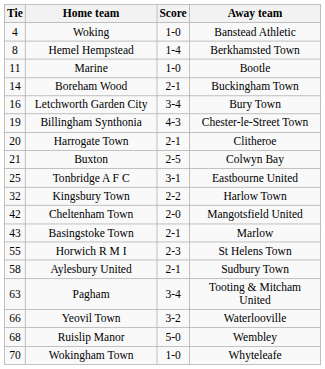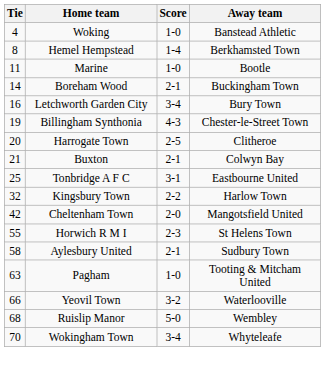 <table class="wikitable" style="text-align:center;">
 <tr>
 <th width=20>Tie</th>
 <th width=175>Home team</th>
 <th width=20>Score</th>
 <th width=175>Away team</th>
 </tr>
 <tr>
 <td>4</td>
 <td>Woking</td>
 <td>1-0</td>
 <td>Banstead Athletic</td>
 </tr>
 <tr>
 <td>8</td>
 <td>Hemel Hempstead</td>
 <td>1-4</td>
 <td>Berkhamsted Town</td>
 </tr>
 <tr>
 <td>11</td>
 <td>Marine</td>
 <td>1-0</td>
 <td>Bootle</td>
 </tr>
 <tr>
 <td>14</td>
 <td>Boreham Wood</td>
 <td>2-1</td>
 <td>Buckingham Town</td>
 </tr>
 <tr>
 <td>16</td>
 <td>Letchworth Garden City</td>
 <td>3-4</td>
 <td>Bury Town</td>
 </tr>
 <tr>
 <td>19</td>
 <td>Billingham Synthonia</td>
 <td>4-3</td>
 <td>Chester-le-Street Town</td>
 </tr>
 <tr>
 <td>20</td>
 <td>Harrogate Town</td>
-<td>2-1</td>
+<td>2-5</td>
 <td>Clitheroe</td>
 </tr>
 <tr>
 <td>21</td>
 <td>Buxton</td>
-<td>2-5</td>
+<td>2-1</td>
 <td>Colwyn Bay</td>
 </tr>
 <tr>
 <td>25</td>
 <td>Tonbridge A F C</td>
 <td>3-1</td>
 <td>Eastbourne United</td>
 </tr>
 <tr>
 <td>32</td>
 <td>Kingsbury Town</td>
 <td>2-2</td>
 <td>Harlow Town</td>
 </tr>
 <tr>
 <td>42</td>
 <td>Cheltenham Town</td>
 <td>2-0</td>
 <td>Mangotsfield United</td>
 </tr>
 <tr>
-<td>43</td>
-<td>Basingstoke Town</td>
-<td>2-1</td>
-<td>Marlow</td>
-</tr>
-<tr>
 <td>55</td>
 <td>Horwich R M I</td>
 <td>2-3</td>
 <td>St Helens Town</td>
 </tr>
 <tr>
 <td>58</td>
 <td>Aylesbury United</td>
 <td>2-1</td>
 <td>Sudbury Town</td>
 </tr>
 <tr>
 <td>63</td>
 <td>Pagham</td>
-<td>3-4</td>
+<td>1-0</td>
 <td>Tooting & Mitcham United</td>
 </tr>
 <tr>
 <td>66</td>
 <td>Yeovil Town</td>
 <td>3-2</td>
 <td>Waterlooville</td>
 </tr>
 <tr>
 <td>68</td>
 <td>Ruislip Manor</td>
 <td>5-0</td>
 <td>Wembley</td>
 </tr>
 <tr>
 <td>70</td>
 <td>Wokingham Town</td>
-<td>1-0</td>
+<td>3-4</td>
 <td>Whyteleafe</td>
 </tr>
 </table>
